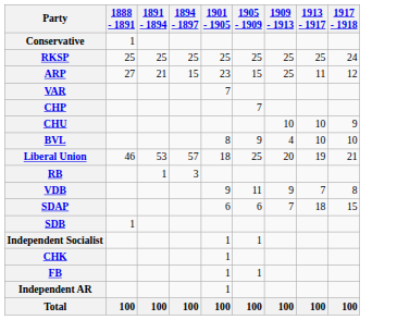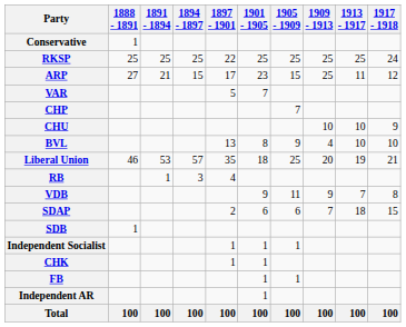 <table class="wikitable sortable" style="text-align: right;">
 <tr>
 <th scope="col">Party</th>
 <th scope="col"><a href='#'>1888<br>- 1891</a></th>
 <th scope="col"><a href='#'>1891<br>- 1894</a></th>
 <th scope="col"><a href='#'>1894<br>- 1897</a></th>
+<th scope="col"><a href='#'>1897<br>- 1901</a></th>
 <th scope="col"><a href='#'>1901<br>- 1905</a></th>
 <th scope="col"><a href='#'>1905<br>- 1909</a></th>
 <th scope="col"><a href='#'>1909<br>- 1913</a></th>
 <th scope="col"><a href='#'>1913<br>- 1917</a></th>
 <th scope="col"><a href='#'>1917<br>- 1918</a></th>
 </tr>
 <tr>
 <th scope="row">Conservative</th>
 <td>1</td>
 <td></td>
 <td></td>
 <td></td>
 <td></td>
 <td></td>
 <td></td>
 <td></td>
+<td></td>
 </tr>
 <tr>
 <th scope="row"><a href='#'>RKSP</a></th>
 <td>25</td>
 <td>25</td>
 <td>25</td>
+<td>22</td>
 <td>25</td>
 <td>25</td>
 <td>25</td>
 <td>25</td>
 <td>24</td>
 </tr>
 <tr>
 <th scope="row"><a href='#'>ARP</a></th>
 <td>27</td>
 <td>21</td>
 <td>15</td>
+<td>17</td>
 <td>23</td>
 <td>15</td>
 <td>25</td>
 <td>11</td>
 <td>12</td>
 </tr>
 <tr>
 <th scope="row"><a href='#'>VAR</a></th>
 <td></td>
 <td></td>
 <td></td>
+<td>5</td>
 <td>7</td>
 <td></td>
 <td></td>
 <td></td>
 <td></td>
 </tr>
 <tr>
 <th scope="row"><a href='#'>CHP</a></th>
+<td></td>
 <td></td>
 <td></td>
 <td></td>
 <td></td>
 <td>7</td>
 <td></td>
 <td></td>
 <td></td>
 </tr>
 <tr>
 <th scope="row"><a href='#'>CHU</a></th>
 <td></td>
 <td></td>
 <td></td>
 <td></td>
 <td></td>
+<td></td>
 <td>10</td>
 <td>10</td>
 <td>9</td>
 </tr>
 <tr>
 <th scope="row"><a href='#'>BVL</a></th>
 <td></td>
 <td></td>
 <td></td>
+<td>13</td>
 <td>8</td>
 <td>9</td>
 <td>4</td>
 <td>10</td>
 <td>10</td>
 </tr>
 <tr>
 <th scope="row"><a href='#'>Liberal Union</a></th>
 <td>46</td>
 <td>53</td>
 <td>57</td>
+<td>35</td>
 <td>18</td>
 <td>25</td>
 <td>20</td>
 <td>19</td>
 <td>21</td>
 </tr>
 <tr>
 <th scope="row"><a href='#'>RB</a></th>
 <td></td>
 <td>1</td>
 <td>3</td>
+<td>4</td>
 <td></td>
 <td></td>
 <td></td>
 <td></td>
 <td></td>
 </tr>
 <tr>
 <th scope="row"><a href='#'>VDB</a></th>
+<td></td>
 <td></td>
 <td></td>
 <td></td>
 <td>9</td>
 <td>11</td>
 <td>9</td>
 <td>7</td>
 <td>8</td>
 </tr>
 <tr>
 <th scope="row"><a href='#'>SDAP</a></th>
 <td></td>
 <td></td>
 <td></td>
+<td>2</td>
 <td>6</td>
 <td>6</td>
 <td>7</td>
 <td>18</td>
 <td>15</td>
 </tr>
 <tr>
 <th scope="row"><a href='#'>SDB</a></th>
 <td>1</td>
 <td></td>
 <td></td>
 <td></td>
 <td></td>
 <td></td>
 <td></td>
 <td></td>
+<td></td>
 </tr>
 <tr>
 <th scope="row">Independent Socialist</th>
 <td></td>
 <td></td>
 <td></td>
+<td>1</td>
 <td>1</td>
 <td>1</td>
 <td></td>
 <td></td>
 <td></td>
 </tr>
 <tr>
 <th scope="row"><a href='#'>CHK</a></th>
 <td></td>
 <td></td>
 <td></td>
 <td>1</td>
+<td>1</td>
 <td></td>
 <td></td>
 <td></td>
 <td></td>
 </tr>
 <tr>
 <th scope="row"><a href='#'>FB</a></th>
+<td></td>
 <td></td>
 <td></td>
 <td></td>
 <td>1</td>
 <td>1</td>
 <td></td>
 <td></td>
 <td></td>
 </tr>
 <tr>
 <th scope="row">Independent AR</th>
+<td></td>
 <td></td>
 <td></td>
 <td></td>
 <td>1</td>
 <td></td>
 <td></td>
 <td></td>
 <td></td>
 </tr>
 <tr>
 <th>Total</th>
 <th style="text-align:right">100</th>
 <th style="text-align:right">100</th>
 <th style="text-align:right">100</th>
 <th style="text-align:right">100</th>
 <th style="text-align:right">100</th>
 <th style="text-align:right">100</th>
 <th style="text-align:right">100</th>
 <th style="text-align:right">100</th>
+<th style="text-align:right">100</th>
 </tr>
 </table>
